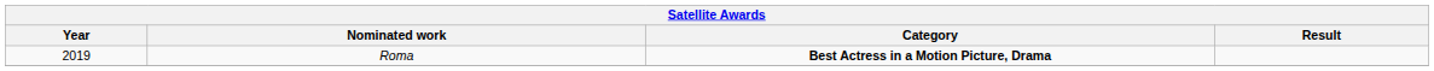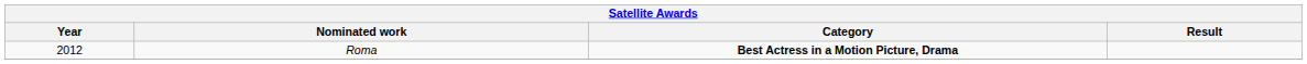 <table style="width:90%;" class="wikitable">
 <tr>
 <th colspan="4" style="text-align:center;"><a href='#'>Satellite Awards</a></th>
 </tr>
 <tr>
 <th style="width:10%;">Year</th>
 <th style="width:35%;">Nominated work</th>
 <th style="width:40%;">Category</th>
 <th style="width:15%;">Result</th>
 </tr>
 <tr>
-<td style="text-align:center;">2019</td>
+<td style="text-align:center;">2012</td>
 <td style="text-align:center;"><em>Roma</em></td>
 <td style="text-align:center;"><strong>Best Actress in a Motion Picture, Drama</strong></td>
 <td></td>
 </tr>
 <tr>
 </tr>
 </table>
